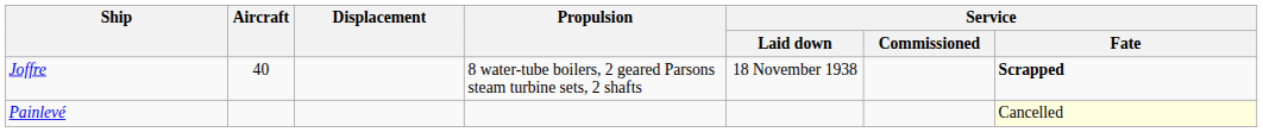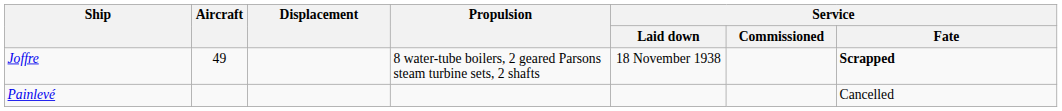 <table class="wikitable" style="width:98%;">
 <tr valign="top"|- valign="top">
 <th style="width:17%; text-align:center;" rowspan="2">Ship</th>
 <th style="width:5%; text-align:center;" rowspan="2">Aircraft</th>
 <th style="width:13%; text-align:center;" rowspan="2">Displacement</th>
 <th style="width:20%; text-align:center;" rowspan="2">Propulsion</th>
 <th style="width:40%; text-align:center;" colspan="3">Service</th>
 </tr>
 <tr valign="top">
 <th style="width:10%; text-align:center;">Laid down</th>
 <th style="width:10%; text-align:center;">Commissioned</th>
 <th style="width:20%; text-align:center;">Fate</th>
 </tr>
 <tr valign="top">
 <td align= left><em><a href='#'>Joffre</a></em></td>
-<td style="text-align:center;">40</td>
+<td style="text-align:center;">49</td>
 <td style="text-align:center;"></td>
 <td align= left>8 water-tube boilers, 2 geared Parsons steam turbine sets, 2 shafts</td>
 <td style="text-align:center;">18 November 1938</td>
 <td style="text-align:center;"></td>
 <td align= left><strong>Scrapped</strong></td>
 </tr>
 <tr valign="top">
 <td align= left><em><a href='#'>Painlevé</a></em></td>
 <td style="text-align:center;"></td>
 <td style="text-align:center;"></td>
 <td align= left></td>
 <td style="text-align:center;"></td>
 <td style="text-align:center;"></td>
-<td align= left style="background: lightyellow;">Cancelled</td>
+<td align= left>Cancelled</td>
 </tr>
 </table>
